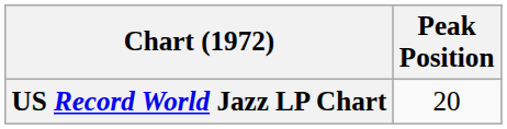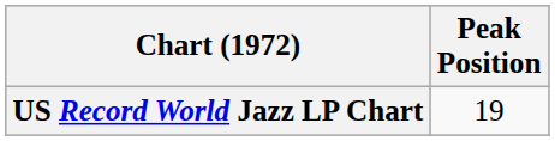 <table class="wikitable plainrowheaders" style="text-align:center;">
 <tr>
 <th scope="col">Chart (1972)</th>
 <th scope="col">Peak<br>Position</th>
 </tr>
 <tr>
 <th scope="row">US <em><a href='#'>Record World</a></em> Jazz LP Chart</th>
-<td>20</td>
+<td>19</td>
 </tr>
 </table>
